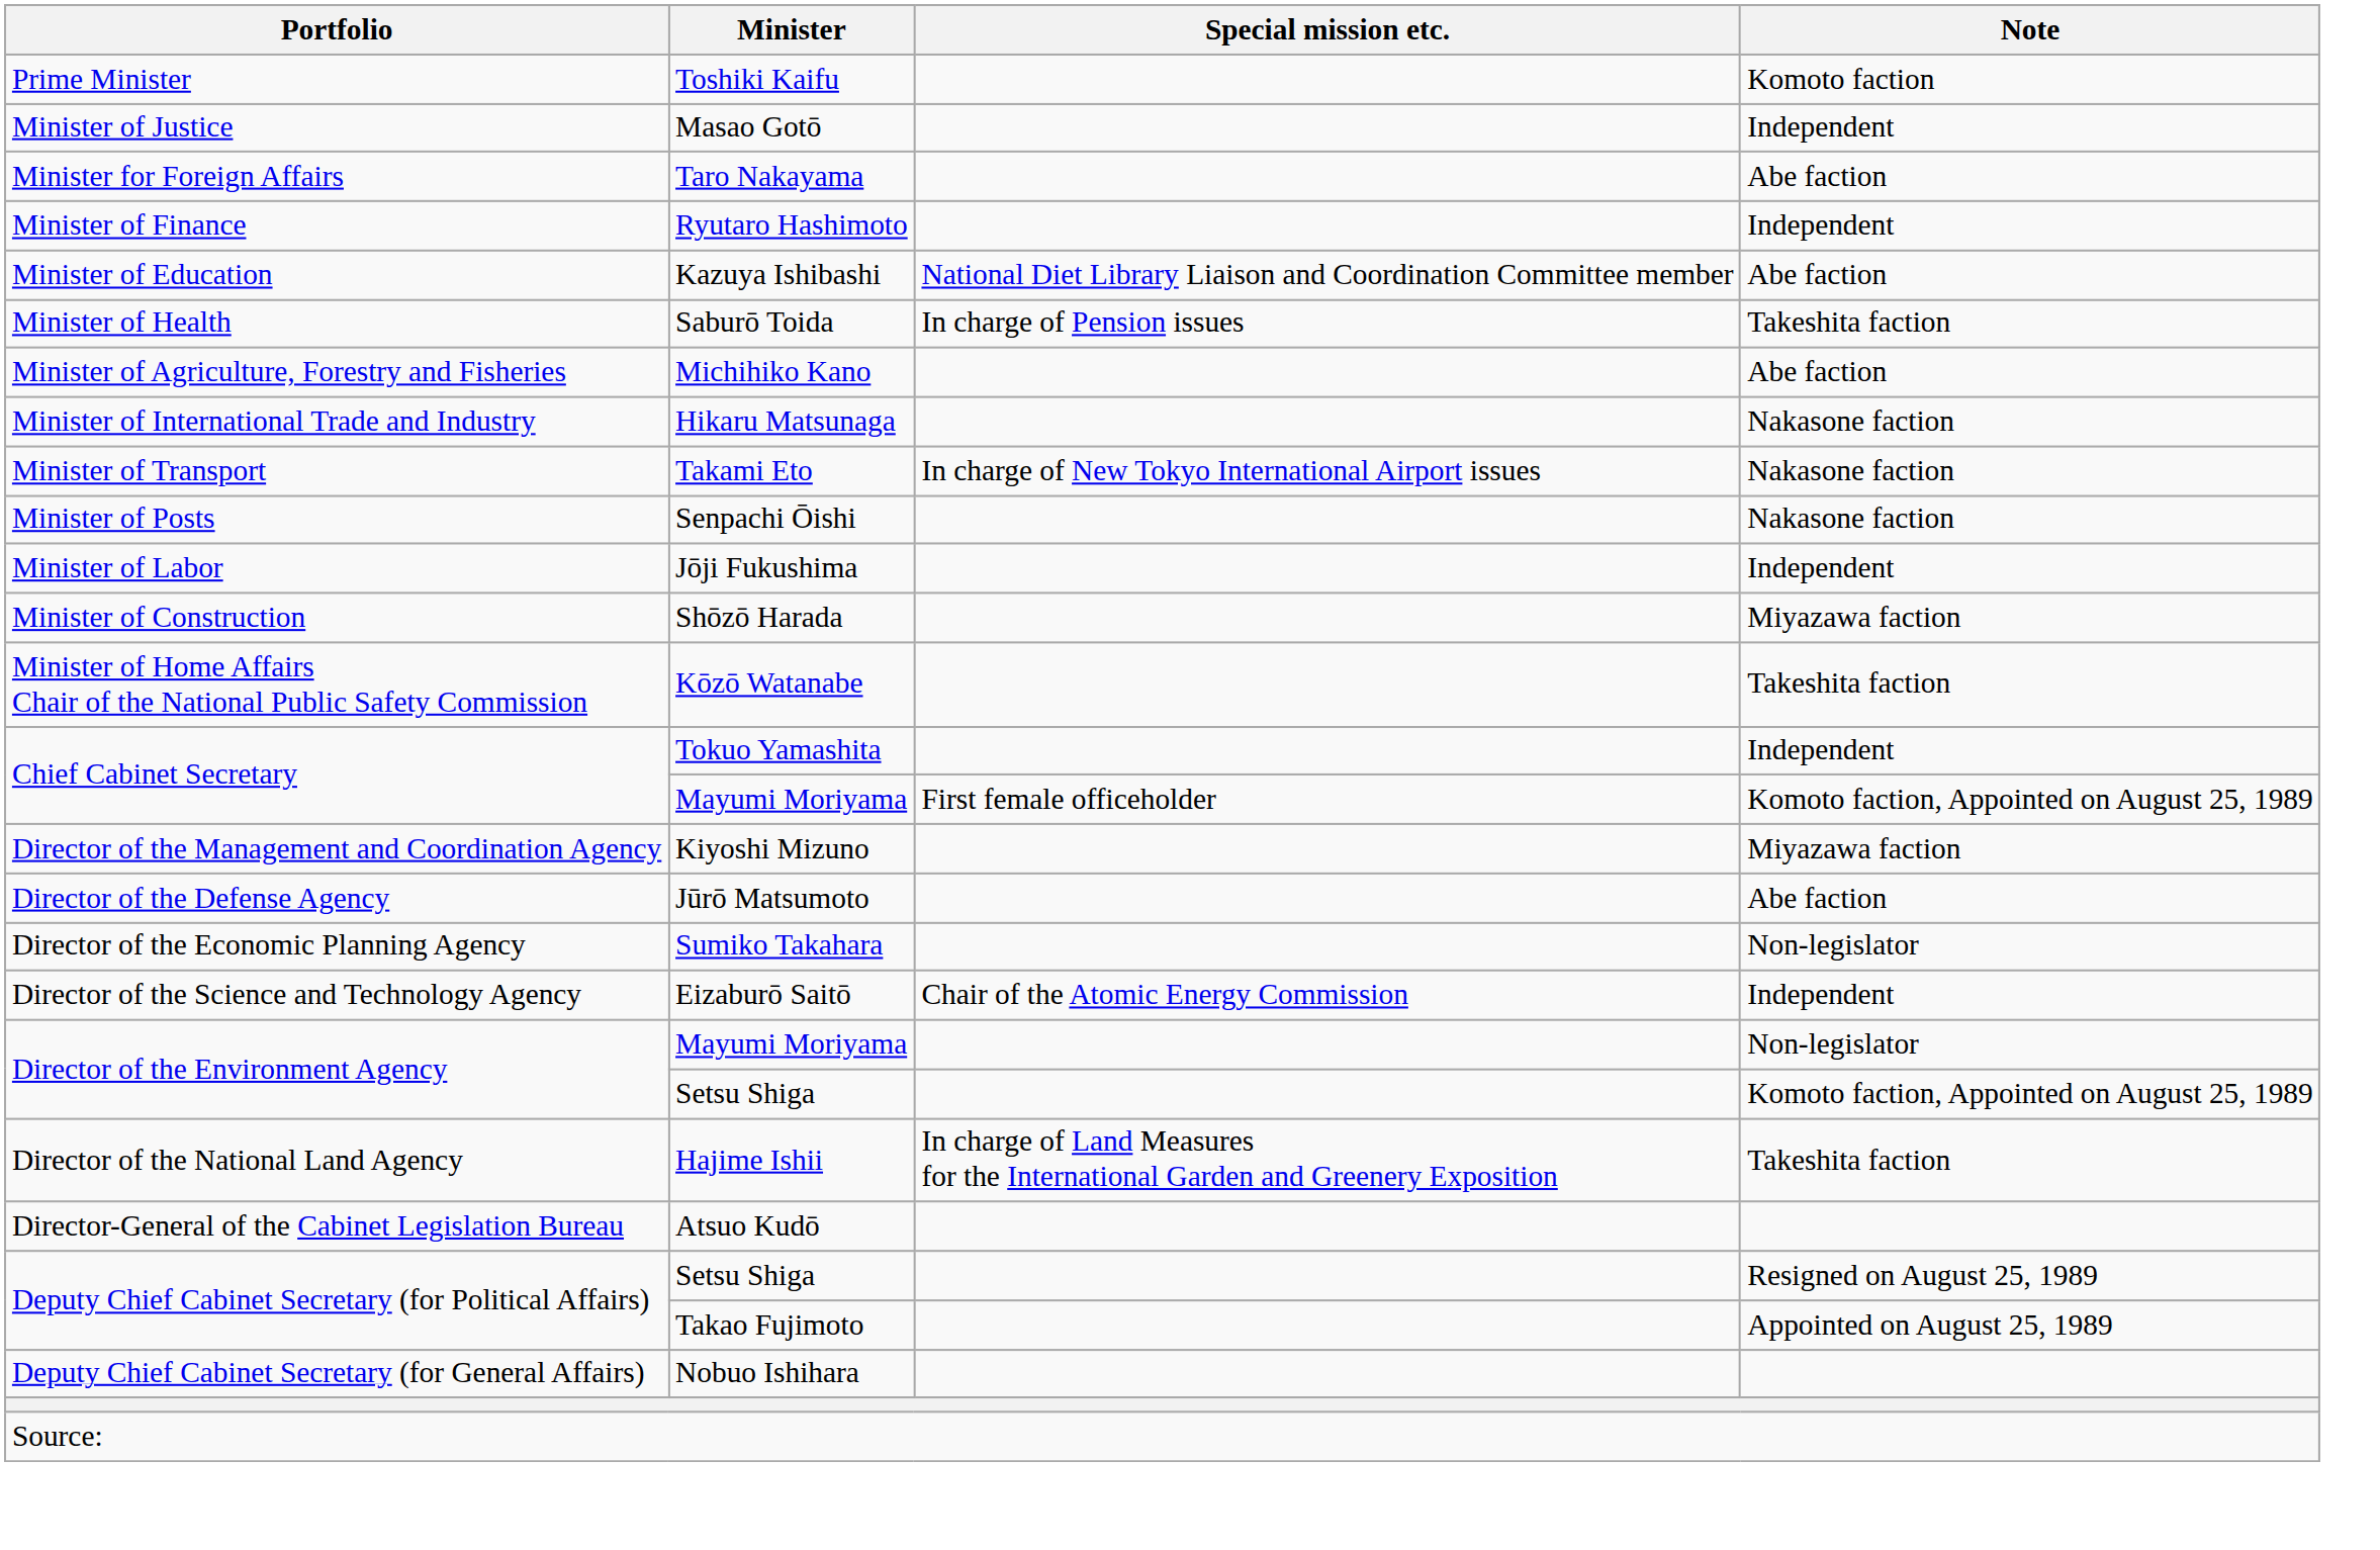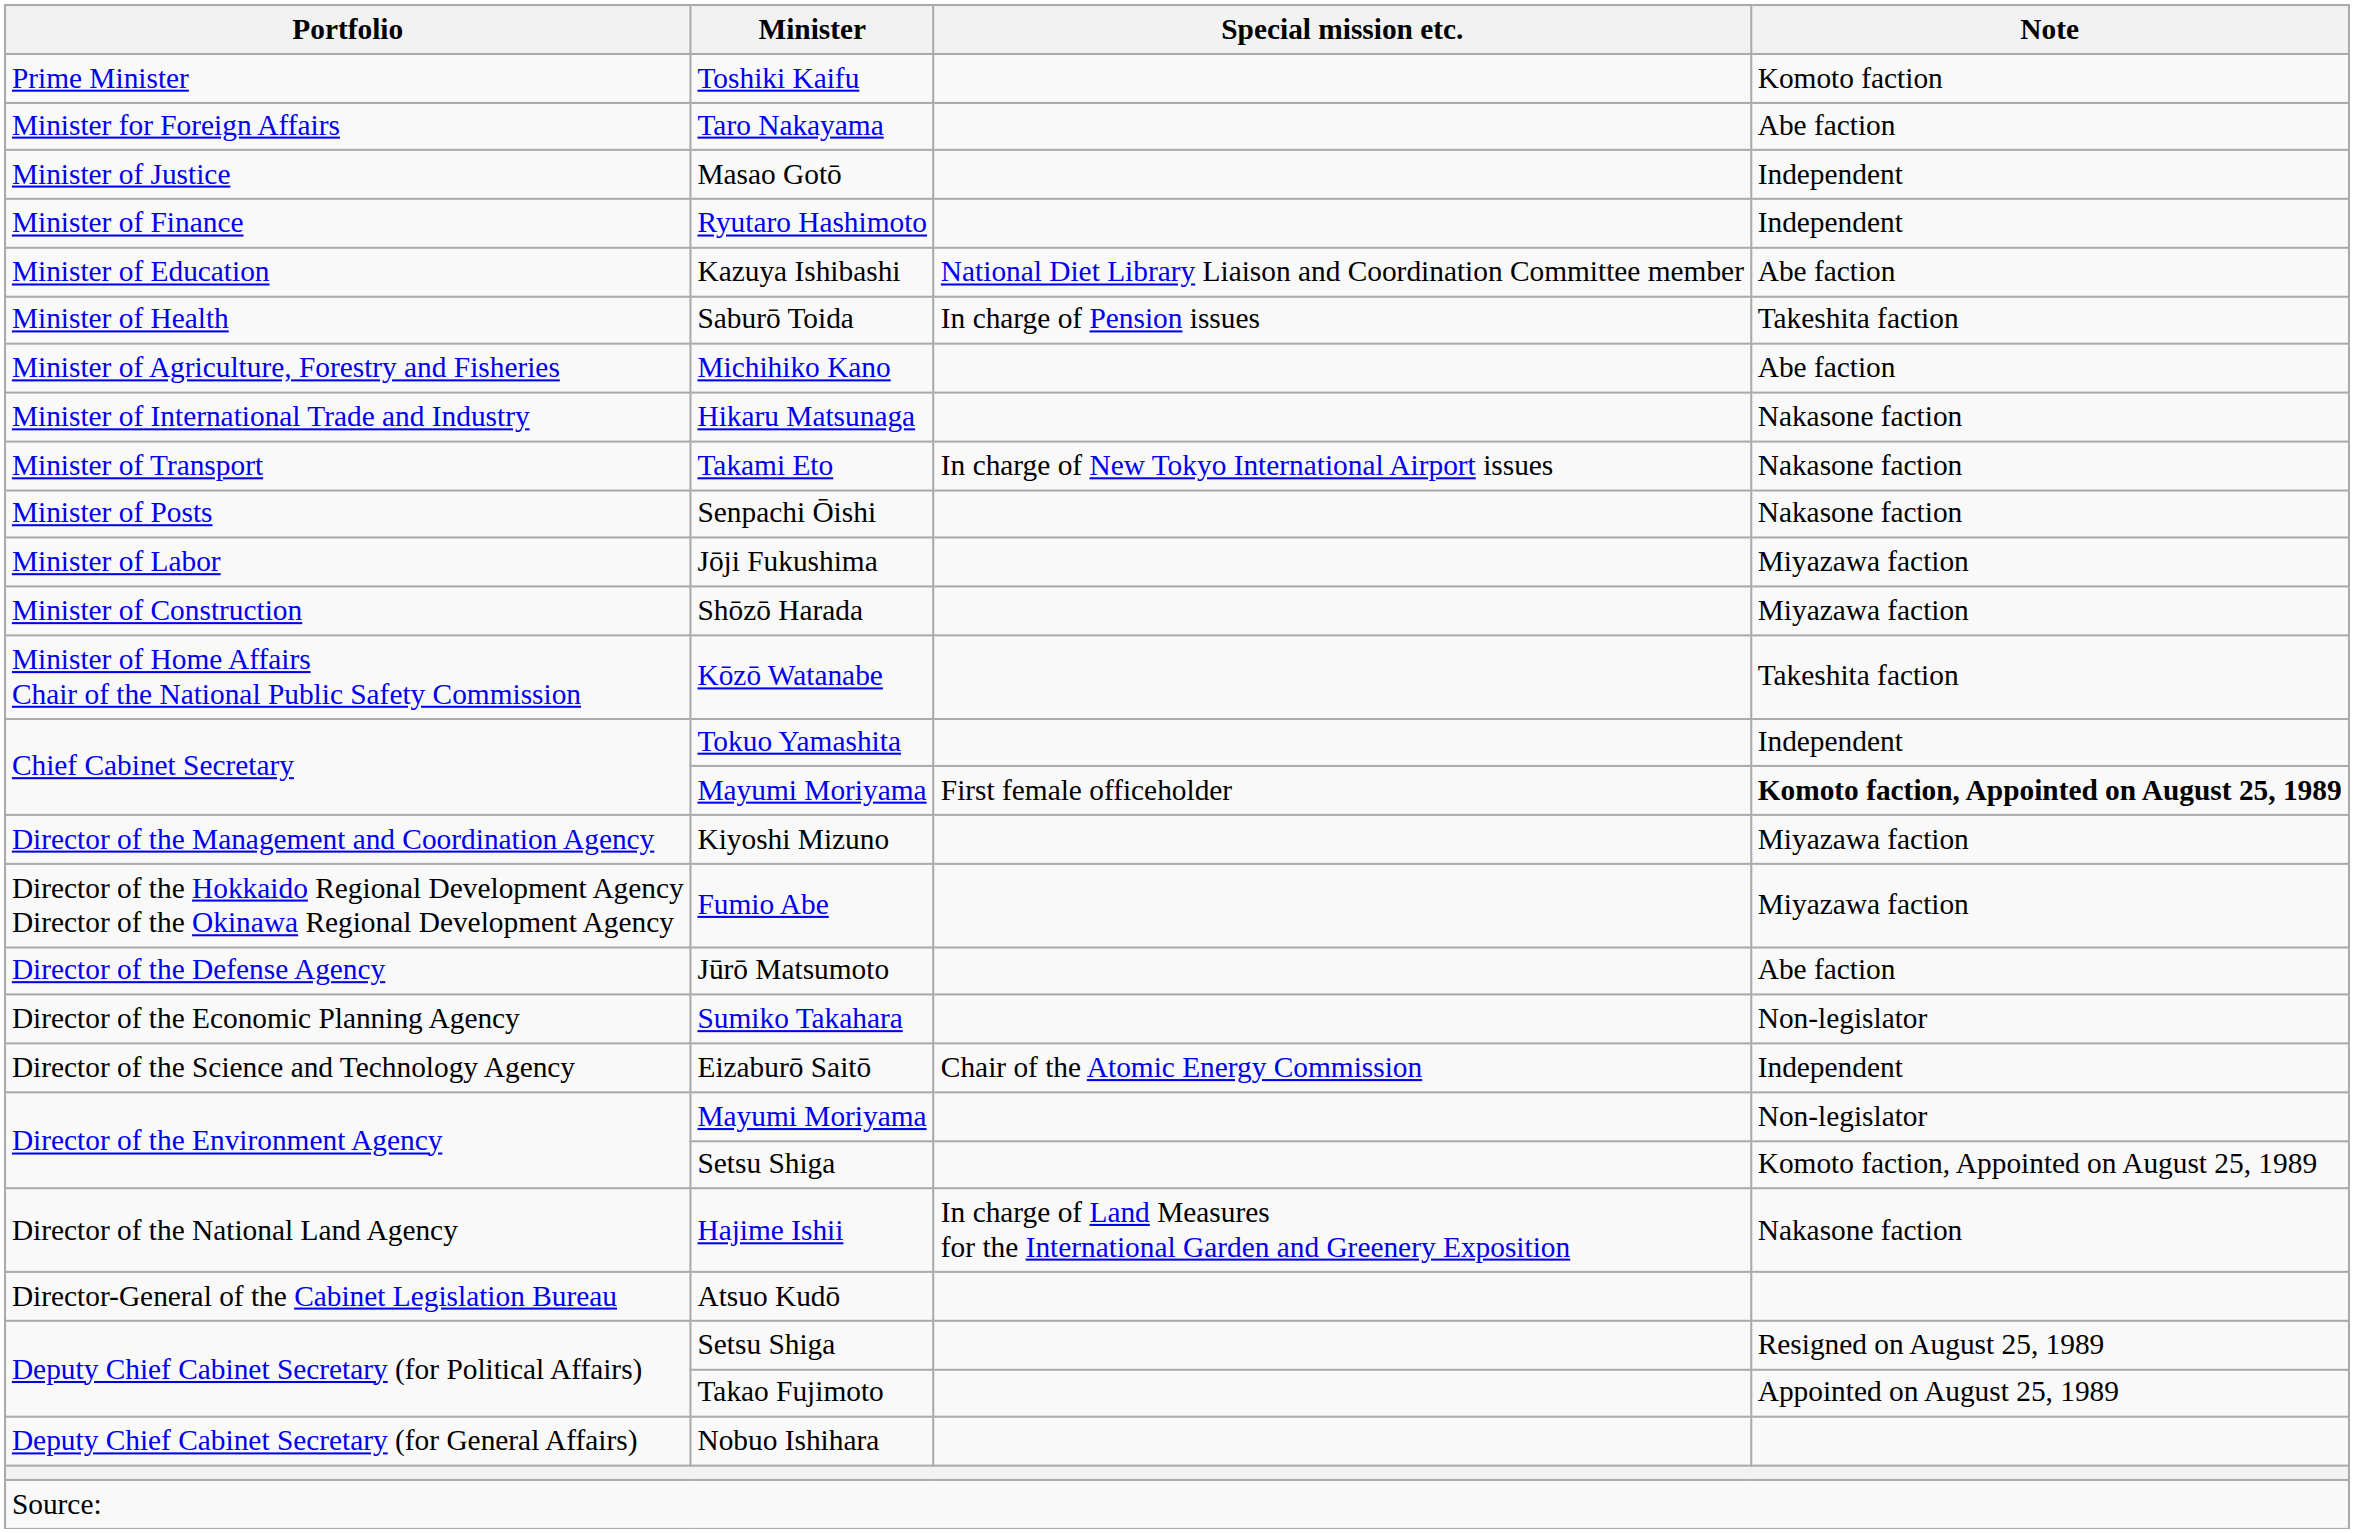 <table class="wikitable unsortable" style="font-size: 90%;">
 <tr>
 <th scope="col">Portfolio</th>
 <th scope="col">Minister</th>
 <th scope="col">Special mission etc.</th>
 <th scope="col">Note</th>
 </tr>
 <tr>
 <td><a href='#'>Prime Minister</a></td>
 <td><a href='#'>Toshiki Kaifu</a></td>
 <td></td>
 <td>Komoto faction</td>
 </tr>
 <tr>
+<td><a href='#'>Minister for Foreign Affairs</a></td>
+<td><a href='#'>Taro Nakayama</a></td>
+<td></td>
+<td>Abe faction</td>
+</tr>
+<tr>
 <td><a href='#'>Minister of Justice</a></td>
 <td>Masao Gotō</td>
 <td></td>
 <td>Independent</td>
-</tr>
-<tr>
-<td><a href='#'>Minister for Foreign Affairs</a></td>
-<td><a href='#'>Taro Nakayama</a></td>
-<td></td>
-<td>Abe faction</td>
 </tr>
 <tr>
 <td><a href='#'>Minister of Finance</a></td>
 <td><a href='#'>Ryutaro Hashimoto</a></td>
 <td></td>
 <td>Independent</td>
 </tr>
 <tr>
 <td><a href='#'>Minister of Education</a></td>
 <td>Kazuya Ishibashi</td>
 <td><a href='#'>National Diet Library</a> Liaison and Coordination Committee member</td>
 <td>Abe faction</td>
 </tr>
 <tr>
 <td><a href='#'>Minister of Health</a></td>
 <td>Saburō Toida</td>
 <td>In charge of <a href='#'>Pension</a> issues</td>
 <td>Takeshita faction</td>
 </tr>
 <tr>
 <td><a href='#'>Minister of Agriculture, Forestry and Fisheries</a></td>
 <td><a href='#'>Michihiko Kano</a></td>
 <td></td>
 <td>Abe faction</td>
 </tr>
 <tr>
 <td><a href='#'>Minister of International Trade and Industry</a></td>
 <td><a href='#'>Hikaru Matsunaga</a></td>
 <td></td>
 <td>Nakasone faction</td>
 </tr>
 <tr>
 <td><a href='#'>Minister of Transport</a></td>
 <td><a href='#'>Takami Eto</a></td>
 <td>In charge of <a href='#'>New Tokyo International Airport</a> issues</td>
 <td>Nakasone faction</td>
 </tr>
 <tr>
 <td><a href='#'>Minister of Posts</a></td>
 <td>Senpachi Ōishi</td>
 <td></td>
 <td>Nakasone faction</td>
 </tr>
 <tr>
 <td><a href='#'>Minister of Labor</a></td>
 <td>Jōji Fukushima</td>
 <td></td>
-<td>Independent</td>
+<td>Miyazawa faction</td>
 </tr>
 <tr>
 <td><a href='#'>Minister of Construction</a></td>
 <td>Shōzō Harada</td>
 <td></td>
 <td>Miyazawa faction</td>
 </tr>
 <tr>
 <td><a href='#'>Minister of Home Affairs</a><br><a href='#'>Chair of the National Public Safety Commission</a></td>
 <td><a href='#'>Kōzō Watanabe</a></td>
 <td></td>
 <td>Takeshita faction</td>
 </tr>
 <tr>
 <td rowspan=2><a href='#'>Chief Cabinet Secretary</a></td>
 <td><a href='#'>Tokuo Yamashita</a></td>
 <td></td>
 <td>Independent</td>
 </tr>
 <tr>
 <td><a href='#'>Mayumi Moriyama</a></td>
 <td>First female officeholder</td>
-<td>Komoto faction, Appointed on August 25, 1989</td>
+<td><strong>Komoto faction, Appointed on August 25, 1989</strong></td>
 </tr>
 <tr>
 <td><a href='#'>Director of the Management and Coordination Agency</a></td>
 <td>Kiyoshi Mizuno</td>
+<td></td>
+<td>Miyazawa faction</td>
+</tr>
+<tr>
+<td>Director of the <a href='#'>Hokkaido</a> Regional Development Agency<br>Director of the <a href='#'>Okinawa</a> Regional Development Agency</td>
+<td><a href='#'>Fumio Abe</a></td>
 <td></td>
 <td>Miyazawa faction</td>
 </tr>
 <tr>
 <td><a href='#'>Director of the Defense Agency</a></td>
 <td>Jūrō Matsumoto</td>
 <td></td>
 <td>Abe faction</td>
 </tr>
 <tr>
 <td>Director of the Economic Planning Agency</td>
 <td><a href='#'>Sumiko Takahara</a></td>
 <td></td>
 <td>Non-legislator</td>
 </tr>
 <tr>
 <td>Director of the Science and Technology Agency</td>
 <td>Eizaburō Saitō</td>
 <td>Chair of the <a href='#'>Atomic Energy Commission</a></td>
 <td>Independent</td>
 </tr>
 <tr>
 <td rowspan=2><a href='#'>Director of the Environment Agency</a></td>
 <td><a href='#'>Mayumi Moriyama</a></td>
 <td></td>
 <td>Non-legislator</td>
 </tr>
 <tr>
 <td>Setsu Shiga</td>
 <td></td>
 <td>Komoto faction, Appointed on August 25, 1989</td>
 </tr>
 <tr>
 <td>Director of the National Land Agency</td>
 <td><a href='#'>Hajime Ishii</a></td>
 <td>In charge of <a href='#'>Land</a> Measures<br>for the <a href='#'>International Garden and Greenery Exposition</a></td>
-<td>Takeshita faction</td>
+<td>Nakasone faction</td>
 </tr>
 <tr>
 <td>Director-General of the <a href='#'>Cabinet Legislation Bureau</a></td>
 <td>Atsuo Kudō</td>
 <td></td>
 <td></td>
 </tr>
 <tr>
 <td rowspan=2><a href='#'>Deputy Chief Cabinet Secretary</a> (for Political Affairs)</td>
 <td>Setsu Shiga</td>
 <td></td>
 <td>Resigned on August 25, 1989</td>
 </tr>
 <tr>
 <td>Takao Fujimoto</td>
 <td></td>
 <td>Appointed on August 25, 1989</td>
 </tr>
 <tr>
 <td><a href='#'>Deputy Chief Cabinet Secretary</a> (for General Affairs)</td>
 <td>Nobuo Ishihara</td>
 <td></td>
 <td></td>
 </tr>
 <tr>
 <th colspan="4"></th>
 </tr>
 <tr>
 <td colspan="4">Source:</td>
 </tr>
 </table>
